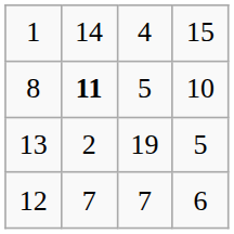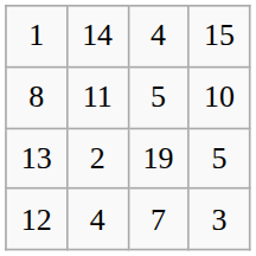 <table class="wikitable" style="margin-left:auto;margin-right:auto;text-align:center;width:8em;height:8em;table-layout:fixed;">
 <tr>
 <td>1</td>
 <td>14</td>
 <td>4</td>
 <td>15</td>
 </tr>
 <tr>
 <td>8</td>
-<td><strong>11</strong></td>
+<td>11</td>
 <td>5</td>
 <td>10</td>
 </tr>
 <tr>
 <td>13</td>
 <td>2</td>
 <td>19</td>
 <td>5</td>
 </tr>
 <tr>
 <td>12</td>
+<td>4</td>
 <td>7</td>
-<td>7</td>
-<td>6</td>
+<td>3</td>
 </tr>
 </table>
